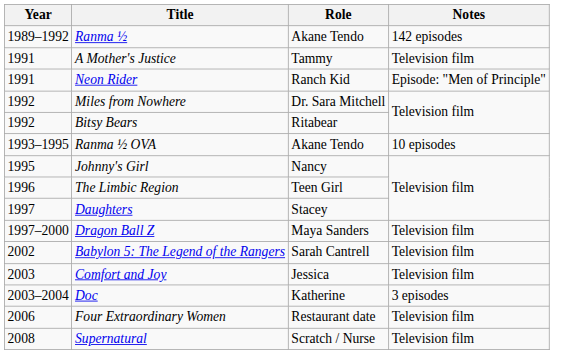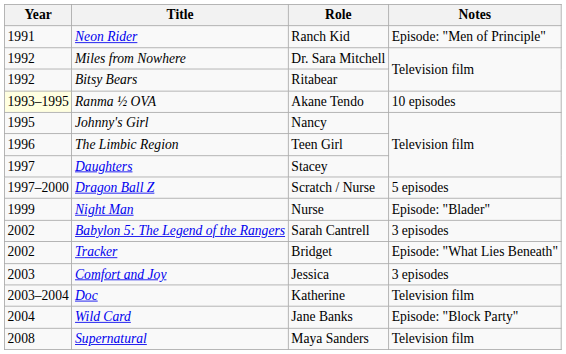 <table class="wikitable sortable">
 <tr>
 <th>Year</th>
 <th>Title</th>
 <th>Role</th>
 <th>Notes</th>
-</tr>
-<tr>
-<td>1989–1992</td>
-<td><em><a href='#'>Ranma ½</a></em></td>
-<td>Akane Tendo</td>
-<td>142 episodes</td>
-</tr>
-<tr>
-<td>1991</td>
-<td><em>A Mother's Justice</em></td>
-<td>Tammy</td>
-<td>Television film</td>
 </tr>
 <tr>
 <td>1991</td>
 <td><em><a href='#'>Neon Rider</a></em></td>
 <td>Ranch Kid</td>
 <td>Episode: "Men of Principle"</td>
 </tr>
 <tr>
 <td>1992</td>
 <td><em>Miles from Nowhere</em></td>
 <td>Dr. Sara Mitchell</td>
 <td rowspan="2">Television film</td>
 </tr>
 <tr>
 <td>1992</td>
 <td><em>Bitsy Bears</em></td>
 <td>Ritabear</td>
 </tr>
 <tr>
-<td>1993–1995</td>
+<td style="background: lightyellow;">1993–1995</td>
 <td><em>Ranma ½ OVA</em></td>
 <td>Akane Tendo</td>
 <td>10 episodes</td>
 </tr>
 <tr>
 <td>1995</td>
 <td><em>Johnny's Girl</em></td>
 <td>Nancy</td>
 <td rowspan="3">Television film</td>
 </tr>
 <tr>
 <td>1996</td>
 <td><em>The Limbic Region</em></td>
 <td>Teen Girl</td>
 </tr>
 <tr>
 <td>1997</td>
 <td><em><a href='#'>Daughters</a></em></td>
 <td>Stacey</td>
 </tr>
 <tr>
 <td>1997–2000</td>
 <td><em><a href='#'>Dragon Ball Z</a></em></td>
-<td>Maya Sanders</td>
-<td>Television film</td>
+<td>Scratch / Nurse</td>
+<td>5 episodes</td>
+</tr>
+<tr>
+<td>1999</td>
+<td><a href='#'><em>Night Man</em></a></td>
+<td>Nurse</td>
+<td>Episode: "Blader"</td>
 </tr>
 <tr>
 <td>2002</td>
 <td><em><a href='#'>Babylon 5: The Legend of the Rangers</a></em></td>
 <td>Sarah Cantrell</td>
-<td>Television film</td>
+<td>3 episodes</td>
+</tr>
+<tr>
+<td>2002</td>
+<td><a href='#'><em>Tracker</em></a></td>
+<td>Bridget</td>
+<td>Episode: "What Lies Beneath"</td>
 </tr>
 <tr>
 <td>2003</td>
 <td><a href='#'><em>Comfort and Joy</em></a></td>
 <td>Jessica</td>
-<td>Television film</td>
+<td>3 episodes</td>
 </tr>
 <tr>
 <td>2003–2004</td>
 <td><a href='#'><em>Doc</em></a></td>
 <td>Katherine</td>
-<td>3 episodes</td>
+<td>Television film</td>
 </tr>
 <tr>
-<td>2006</td>
-<td><em>Four Extraordinary Women</em></td>
-<td>Restaurant date</td>
-<td>Television film</td>
+<td>2004</td>
+<td><a href='#'><em>Wild Card</em></a></td>
+<td>Jane Banks</td>
+<td>Episode: "Block Party"</td>
 </tr>
 <tr>
 <td>2008</td>
 <td><a href='#'><em>Supernatural</em></a></td>
-<td>Scratch / Nurse</td>
+<td>Maya Sanders</td>
 <td>Television film</td>
 </tr>
 </table>
